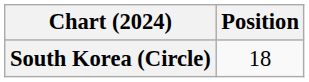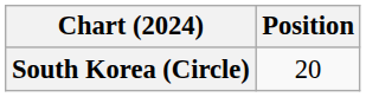 <table class="wikitable plainrowheaders" style="text-align:center">
 <tr>
 <th scope="col">Chart (2024)</th>
 <th scope="col">Position</th>
 </tr>
 <tr>
 <th scope="row">South Korea (Circle)</th>
-<td>18</td>
+<td>20</td>
 </tr>
 </table>
